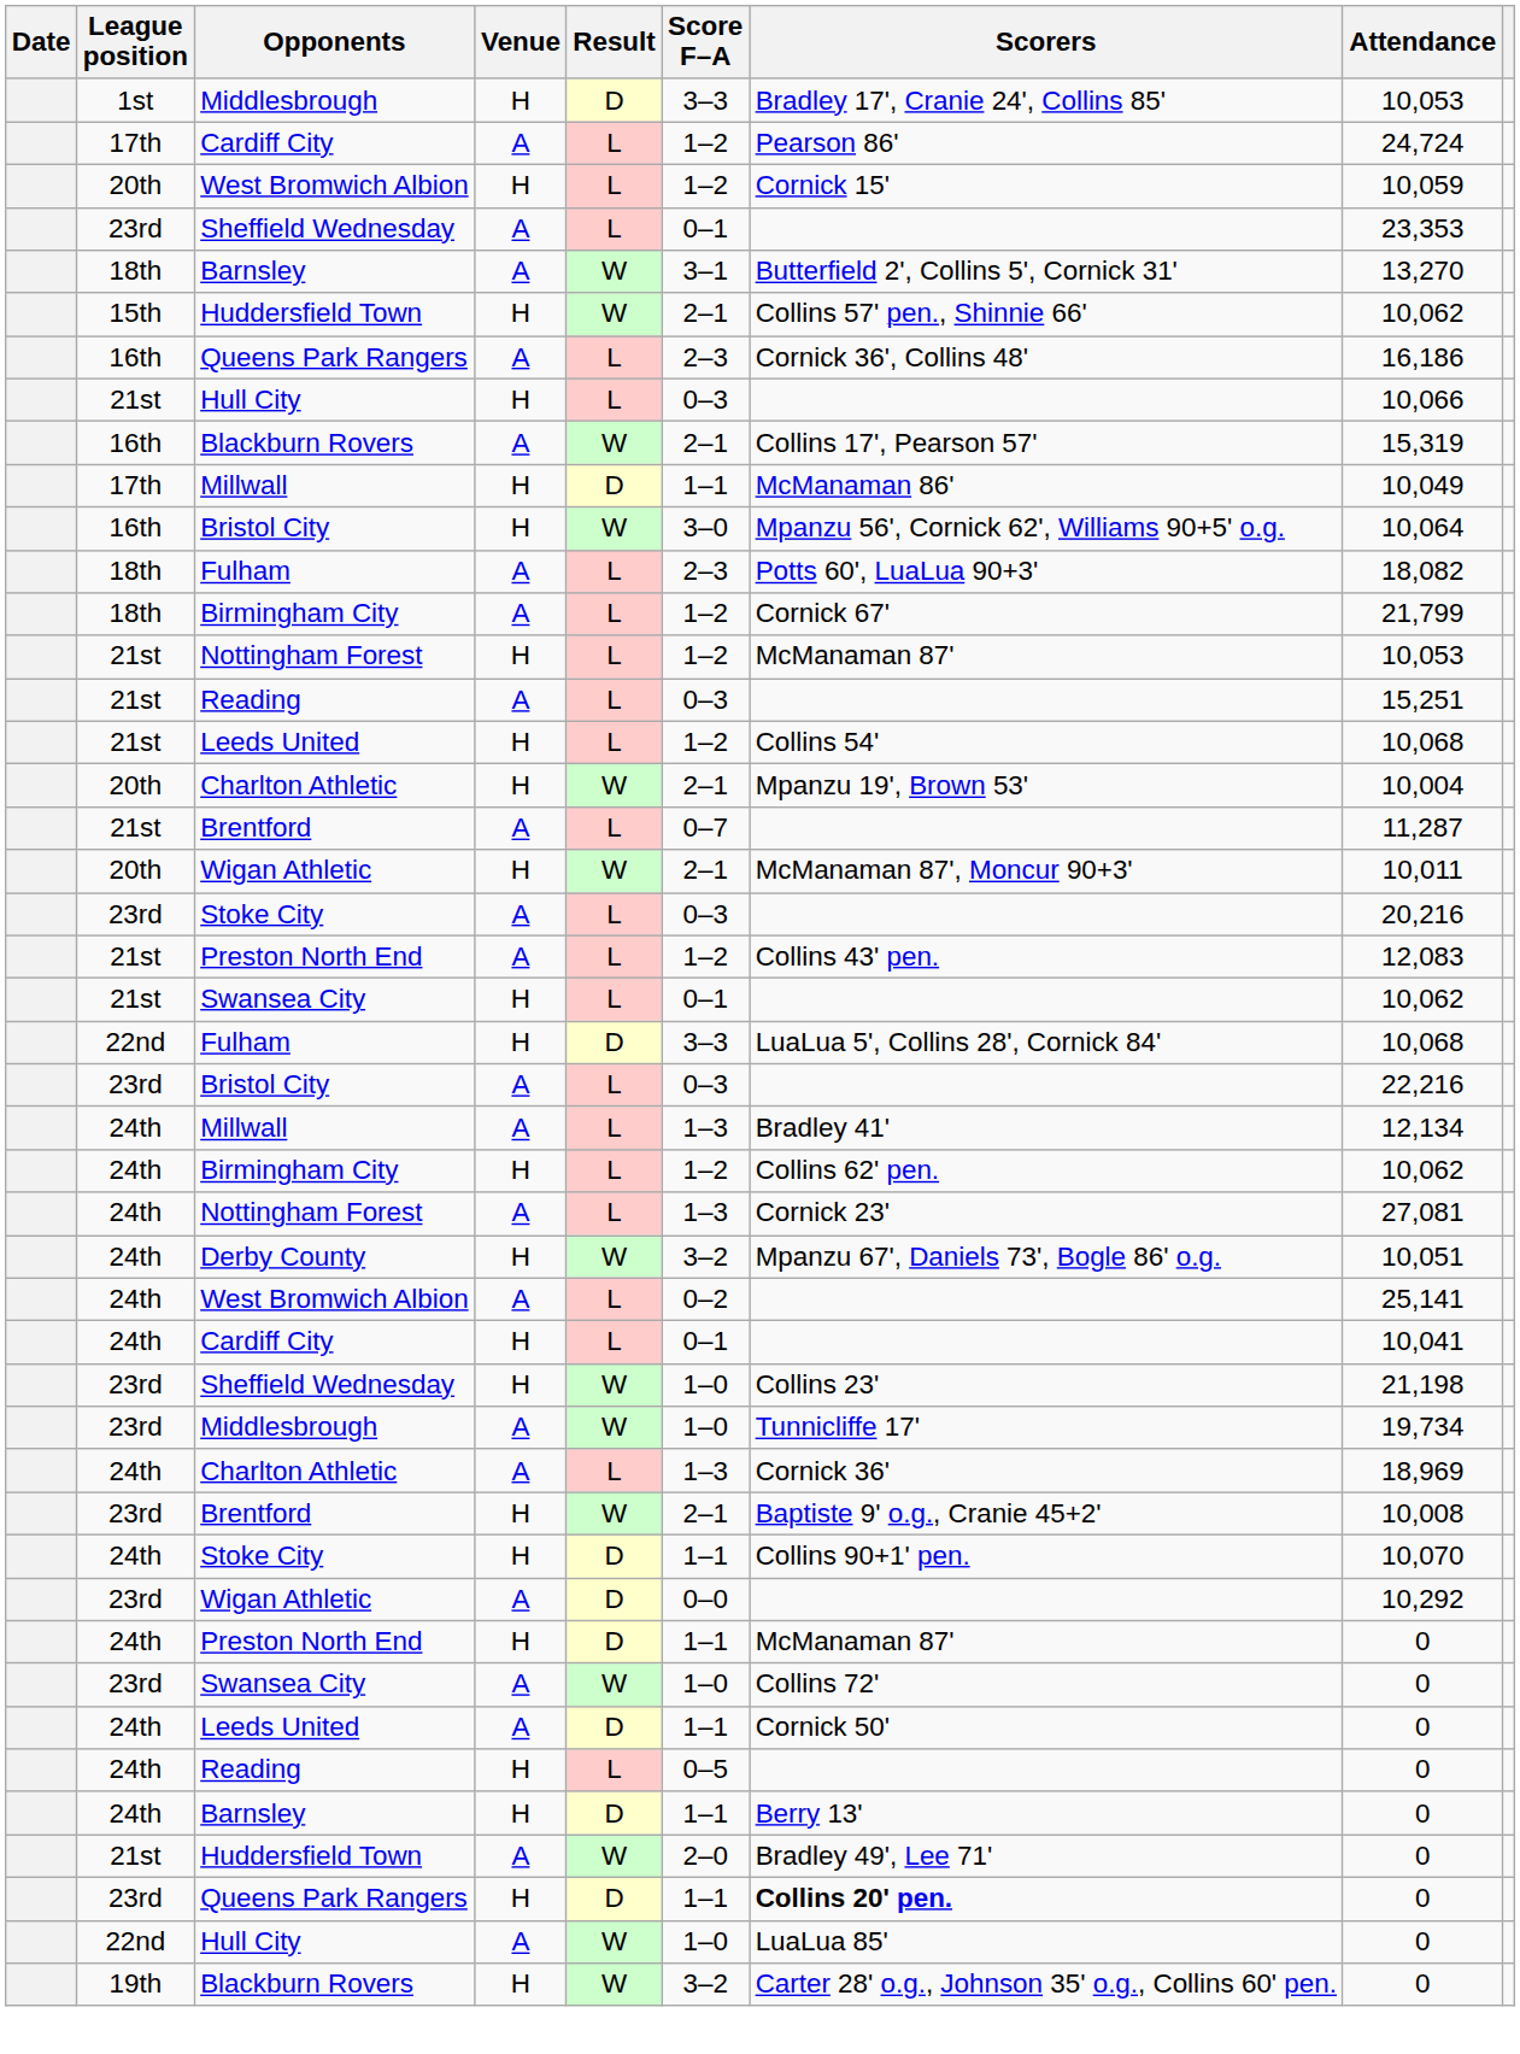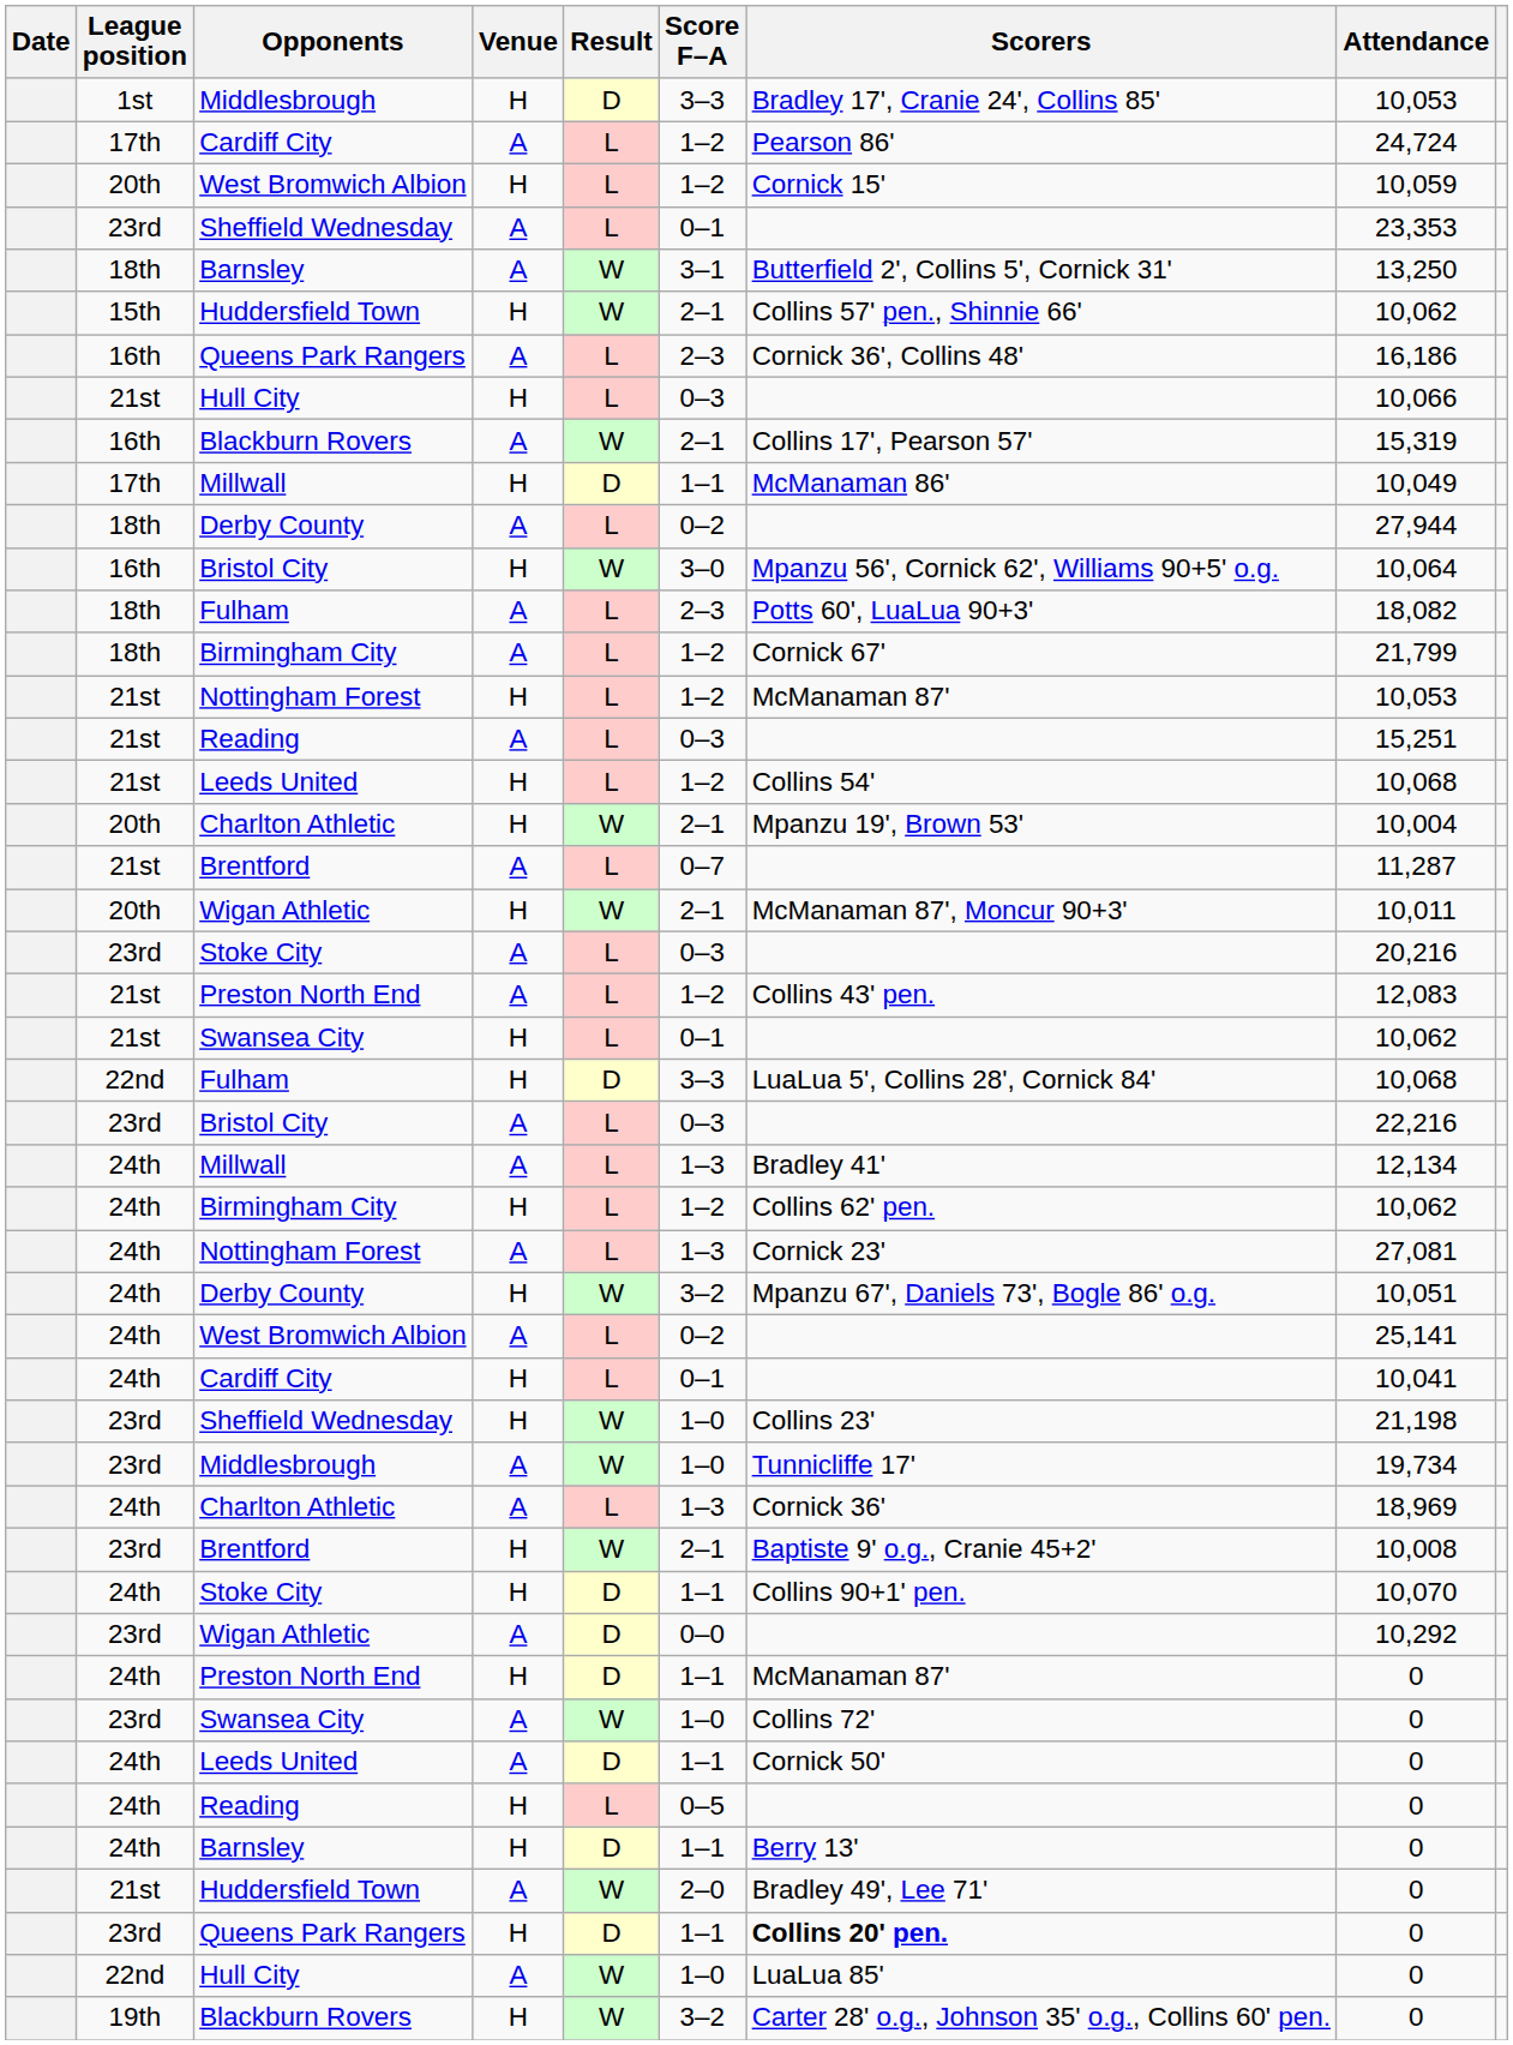 <table class="wikitable sortable plainrowheaders" style=text-align:center>
 <tr>
 <th scope=col>Date</th>
 <th scope=col>League<br>position</th>
 <th scope=col>Opponents</th>
 <th scope=col>Venue</th>
 <th scope=col>Result</th>
 <th scope=col>Score<br>F–A</th>
 <th scope=col class=unsortable>Scorers</th>
 <th scope=col>Attendance</th>
 <th scope=col class=unsortable></th>
 </tr>
 <tr>
 <th scope=row></th>
 <td>1st</td>
 <td align=left><a href='#'>Middlesbrough</a></td>
 <td>H</td>
 <td style=background-color:#FFFFCC>D</td>
 <td>3–3</td>
 <td align=left><a href='#'>Bradley</a> 17', <a href='#'>Cranie</a> 24', <a href='#'>Collins</a> 85'</td>
 <td>10,053</td>
 <td></td>
 </tr>
 <tr>
 <th scope=row></th>
 <td>17th</td>
 <td align=left><a href='#'>Cardiff City</a></td>
 <td><a href='#'>A</a></td>
 <td style=background-color:#FFCCCC>L</td>
 <td>1–2</td>
 <td align=left><a href='#'>Pearson</a> 86'</td>
 <td>24,724</td>
 <td></td>
 </tr>
 <tr>
 <th scope=row></th>
 <td>20th</td>
 <td align=left><a href='#'>West Bromwich Albion</a></td>
 <td>H</td>
 <td style=background-color:#FFCCCC>L</td>
 <td>1–2</td>
 <td align=left><a href='#'>Cornick</a> 15'</td>
 <td>10,059</td>
 <td></td>
 </tr>
 <tr>
 <th scope=row></th>
 <td>23rd</td>
 <td align=left><a href='#'>Sheffield Wednesday</a></td>
 <td><a href='#'>A</a></td>
 <td style=background-color:#FFCCCC>L</td>
 <td>0–1</td>
 <td align=left></td>
 <td>23,353</td>
 <td></td>
 </tr>
 <tr>
 <th scope=row></th>
 <td>18th</td>
 <td align=left><a href='#'>Barnsley</a></td>
 <td><a href='#'>A</a></td>
 <td style=background-color:#CCFFCC>W</td>
 <td>3–1</td>
 <td align=left><a href='#'>Butterfield</a> 2', Collins 5', Cornick 31'</td>
-<td>13,270</td>
+<td>13,250</td>
 <td></td>
 </tr>
 <tr>
 <th scope=row></th>
 <td>15th</td>
 <td align=left><a href='#'>Huddersfield Town</a></td>
 <td>H</td>
 <td style=background-color:#CCFFCC>W</td>
 <td>2–1</td>
 <td align=left>Collins 57' <a href='#'>pen.</a>, <a href='#'>Shinnie</a> 66'</td>
 <td>10,062</td>
 <td></td>
 </tr>
 <tr>
 <th scope=row></th>
 <td>16th</td>
 <td align=left><a href='#'>Queens Park Rangers</a></td>
 <td><a href='#'>A</a></td>
 <td style=background-color:#FFCCCC>L</td>
 <td>2–3</td>
 <td align=left>Cornick 36', Collins 48'</td>
 <td>16,186</td>
 <td></td>
 </tr>
 <tr>
 <th scope=row></th>
 <td>21st</td>
 <td align=left><a href='#'>Hull City</a></td>
 <td>H</td>
 <td style=background-color:#FFCCCC>L</td>
 <td>0–3</td>
 <td align=left></td>
 <td>10,066</td>
 <td></td>
 </tr>
 <tr>
 <th scope=row></th>
 <td>16th</td>
 <td align=left><a href='#'>Blackburn Rovers</a></td>
 <td><a href='#'>A</a></td>
 <td style=background-color:#CCFFCC>W</td>
 <td>2–1</td>
 <td align=left>Collins 17', Pearson 57'</td>
 <td>15,319</td>
 <td></td>
 </tr>
 <tr>
 <th scope=row></th>
 <td>17th</td>
 <td align=left><a href='#'>Millwall</a></td>
 <td>H</td>
 <td style=background-color:#FFFFCC>D</td>
 <td>1–1</td>
 <td align=left><a href='#'>McManaman</a> 86'</td>
 <td>10,049</td>
+<td></td>
+</tr>
+<tr>
+<th scope=row></th>
+<td>18th</td>
+<td align=left><a href='#'>Derby County</a></td>
+<td><a href='#'>A</a></td>
+<td style=background-color:#FFCCCC>L</td>
+<td>0–2</td>
+<td align=left></td>
+<td>27,944</td>
 <td></td>
 </tr>
 <tr>
 <th scope=row></th>
 <td>16th</td>
 <td align=left><a href='#'>Bristol City</a></td>
 <td>H</td>
 <td style=background-color:#CCFFCC>W</td>
 <td>3–0</td>
 <td align=left><a href='#'>Mpanzu</a> 56', Cornick 62', <a href='#'>Williams</a> 90+5' <a href='#'>o.g.</a></td>
 <td>10,064</td>
 <td></td>
 </tr>
 <tr>
 <th scope=row></th>
 <td>18th</td>
 <td align=left><a href='#'>Fulham</a></td>
 <td><a href='#'>A</a></td>
 <td style=background-color:#FFCCCC>L</td>
 <td>2–3</td>
 <td align=left><a href='#'>Potts</a> 60', <a href='#'>LuaLua</a> 90+3'</td>
 <td>18,082</td>
 <td></td>
 </tr>
 <tr>
 <th scope=row></th>
 <td>18th</td>
 <td align=left><a href='#'>Birmingham City</a></td>
 <td><a href='#'>A</a></td>
 <td style=background-color:#FFCCCC>L</td>
 <td>1–2</td>
 <td align=left>Cornick 67'</td>
 <td>21,799</td>
 <td></td>
 </tr>
 <tr>
 <th scope=row></th>
 <td>21st</td>
 <td align=left><a href='#'>Nottingham Forest</a></td>
 <td>H</td>
 <td style=background-color:#FFCCCC>L</td>
 <td>1–2</td>
 <td align=left>McManaman 87'</td>
 <td>10,053</td>
 <td></td>
 </tr>
 <tr>
 <th scope=row></th>
 <td>21st</td>
 <td align=left><a href='#'>Reading</a></td>
 <td><a href='#'>A</a></td>
 <td style=background-color:#FFCCCC>L</td>
 <td>0–3</td>
 <td align=left></td>
 <td>15,251</td>
 <td></td>
 </tr>
 <tr>
 <th scope=row></th>
 <td>21st</td>
 <td align=left><a href='#'>Leeds United</a></td>
 <td>H</td>
 <td style=background-color:#FFCCCC>L</td>
 <td>1–2</td>
 <td align=left>Collins 54'</td>
 <td>10,068</td>
 <td></td>
 </tr>
 <tr>
 <th scope=row></th>
 <td>20th</td>
 <td align=left><a href='#'>Charlton Athletic</a></td>
 <td>H</td>
 <td style=background-color:#CCFFCC>W</td>
 <td>2–1</td>
 <td align=left>Mpanzu 19', <a href='#'>Brown</a> 53'</td>
 <td>10,004</td>
 <td></td>
 </tr>
 <tr>
 <th scope=row></th>
 <td>21st</td>
 <td align=left><a href='#'>Brentford</a></td>
 <td><a href='#'>A</a></td>
 <td style=background-color:#FFCCCC>L</td>
 <td>0–7</td>
 <td align=left></td>
 <td>11,287</td>
 <td></td>
 </tr>
 <tr>
 <th scope=row></th>
 <td>20th</td>
 <td align=left><a href='#'>Wigan Athletic</a></td>
 <td>H</td>
 <td style=background-color:#CCFFCC>W</td>
 <td>2–1</td>
 <td align=left>McManaman 87', <a href='#'>Moncur</a> 90+3'</td>
 <td>10,011</td>
 <td></td>
 </tr>
 <tr>
 <th scope=row></th>
 <td>23rd</td>
 <td align=left><a href='#'>Stoke City</a></td>
 <td><a href='#'>A</a></td>
 <td style=background-color:#FFCCCC>L</td>
 <td>0–3</td>
 <td align=left></td>
 <td>20,216</td>
 <td></td>
 </tr>
 <tr>
 <th scope=row></th>
 <td>21st</td>
 <td align=left><a href='#'>Preston North End</a></td>
 <td><a href='#'>A</a></td>
 <td style=background-color:#FFCCCC>L</td>
 <td>1–2</td>
 <td align=left>Collins 43' <a href='#'>pen.</a></td>
 <td>12,083</td>
 <td></td>
 </tr>
 <tr>
 <th scope=row></th>
 <td>21st</td>
 <td align=left><a href='#'>Swansea City</a></td>
 <td>H</td>
 <td style=background-color:#FFCCCC>L</td>
 <td>0–1</td>
 <td align=left></td>
 <td>10,062</td>
 <td></td>
 </tr>
 <tr>
 <th scope=row></th>
 <td>22nd</td>
 <td align=left><a href='#'>Fulham</a></td>
 <td>H</td>
 <td style=background-color:#FFFFCC>D</td>
 <td>3–3</td>
 <td align=left>LuaLua 5', Collins 28', Cornick 84'</td>
 <td>10,068</td>
 <td></td>
 </tr>
 <tr>
 <th scope=row></th>
 <td>23rd</td>
 <td align=left><a href='#'>Bristol City</a></td>
 <td><a href='#'>A</a></td>
 <td style=background-color:#FFCCCC>L</td>
 <td>0–3</td>
 <td align=left></td>
 <td>22,216</td>
 <td></td>
 </tr>
 <tr>
 <th scope=row></th>
 <td>24th</td>
 <td align=left><a href='#'>Millwall</a></td>
 <td><a href='#'>A</a></td>
 <td style=background-color:#FFCCCC>L</td>
 <td>1–3</td>
 <td align=left>Bradley 41'</td>
 <td>12,134</td>
 <td></td>
 </tr>
 <tr>
 <th scope=row></th>
 <td>24th</td>
 <td align=left><a href='#'>Birmingham City</a></td>
 <td>H</td>
 <td style=background-color:#FFCCCC>L</td>
 <td>1–2</td>
 <td align=left>Collins 62' <a href='#'>pen.</a></td>
 <td>10,062</td>
 <td></td>
 </tr>
 <tr>
 <th scope=row></th>
 <td>24th</td>
 <td align=left><a href='#'>Nottingham Forest</a></td>
 <td><a href='#'>A</a></td>
 <td style=background-color:#FFCCCC>L</td>
 <td>1–3</td>
 <td align=left>Cornick 23'</td>
 <td>27,081</td>
 <td></td>
 </tr>
 <tr>
 <th scope=row></th>
 <td>24th</td>
 <td align=left><a href='#'>Derby County</a></td>
 <td>H</td>
 <td style=background-color:#CCFFCC>W</td>
 <td>3–2</td>
 <td align=left>Mpanzu 67', <a href='#'>Daniels</a> 73', <a href='#'>Bogle</a> 86' <a href='#'>o.g.</a></td>
 <td>10,051</td>
 <td></td>
 </tr>
 <tr>
 <th scope=row></th>
 <td>24th</td>
 <td align=left><a href='#'>West Bromwich Albion</a></td>
 <td><a href='#'>A</a></td>
 <td style=background-color:#FFCCCC>L</td>
 <td>0–2</td>
 <td align=left></td>
 <td>25,141</td>
 <td></td>
 </tr>
 <tr>
 <th scope=row></th>
 <td>24th</td>
 <td align=left><a href='#'>Cardiff City</a></td>
 <td>H</td>
 <td style=background-color:#FFCCCC>L</td>
 <td>0–1</td>
 <td align=left></td>
 <td>10,041</td>
 <td></td>
 </tr>
 <tr>
 <th scope=row></th>
 <td>23rd</td>
 <td align=left><a href='#'>Sheffield Wednesday</a></td>
 <td>H</td>
 <td style=background-color:#CCFFCC>W</td>
 <td>1–0</td>
 <td align=left>Collins 23'</td>
 <td>21,198</td>
 <td></td>
 </tr>
 <tr>
 <th scope=row></th>
 <td>23rd</td>
 <td align=left><a href='#'>Middlesbrough</a></td>
 <td><a href='#'>A</a></td>
 <td style=background-color:#CCFFCC>W</td>
 <td>1–0</td>
 <td align=left><a href='#'>Tunnicliffe</a> 17'</td>
 <td>19,734</td>
 <td></td>
 </tr>
 <tr>
 <th scope=row></th>
 <td>24th</td>
 <td align=left><a href='#'>Charlton Athletic</a></td>
 <td><a href='#'>A</a></td>
 <td style=background-color:#FFCCCC>L</td>
 <td>1–3</td>
 <td align=left>Cornick 36'</td>
 <td>18,969</td>
 <td></td>
 </tr>
 <tr>
 <th scope=row></th>
 <td>23rd</td>
 <td align=left><a href='#'>Brentford</a></td>
 <td>H</td>
 <td style=background-color:#CCFFCC>W</td>
 <td>2–1</td>
 <td align=left><a href='#'>Baptiste</a> 9' <a href='#'>o.g.</a>, Cranie 45+2'</td>
 <td>10,008</td>
 <td></td>
 </tr>
 <tr>
 <th scope=row></th>
 <td>24th</td>
 <td align=left><a href='#'>Stoke City</a></td>
 <td>H</td>
 <td style=background-color:#FFFFCC>D</td>
 <td>1–1</td>
 <td align=left>Collins 90+1' <a href='#'>pen.</a></td>
 <td>10,070</td>
 <td></td>
 </tr>
 <tr>
 <th scope=row></th>
 <td>23rd</td>
 <td align=left><a href='#'>Wigan Athletic</a></td>
 <td><a href='#'>A</a></td>
 <td style=background-color:#FFFFCC>D</td>
 <td>0–0</td>
 <td align=left></td>
 <td>10,292</td>
 <td></td>
 </tr>
 <tr>
 <th scope=row></th>
 <td>24th</td>
 <td align=left><a href='#'>Preston North End</a></td>
 <td>H</td>
 <td style=background-color:#FFFFCC>D</td>
 <td>1–1</td>
 <td align=left>McManaman 87'</td>
 <td>0</td>
 <td></td>
 </tr>
 <tr>
 <th scope=row></th>
 <td>23rd</td>
 <td align=left><a href='#'>Swansea City</a></td>
 <td><a href='#'>A</a></td>
 <td style=background-color:#CCFFCC>W</td>
 <td>1–0</td>
 <td align=left>Collins 72'</td>
 <td>0</td>
 <td></td>
 </tr>
 <tr>
 <th scope=row></th>
 <td>24th</td>
 <td align=left><a href='#'>Leeds United</a></td>
 <td><a href='#'>A</a></td>
 <td style=background-color:#FFFFCC>D</td>
 <td>1–1</td>
 <td align=left>Cornick 50'</td>
 <td>0</td>
 <td></td>
 </tr>
 <tr>
 <th scope=row></th>
 <td>24th</td>
 <td align=left><a href='#'>Reading</a></td>
 <td>H</td>
 <td style=background-color:#FFCCCC>L</td>
 <td>0–5</td>
 <td align=left></td>
 <td>0</td>
 <td></td>
 </tr>
 <tr>
 <th scope=row></th>
 <td>24th</td>
 <td align=left><a href='#'>Barnsley</a></td>
 <td>H</td>
 <td style=background-color:#FFFFCC>D</td>
 <td>1–1</td>
 <td align=left><a href='#'>Berry</a> 13'</td>
 <td>0</td>
 <td></td>
 </tr>
 <tr>
 <th scope=row></th>
 <td>21st</td>
 <td align=left><a href='#'>Huddersfield Town</a></td>
 <td><a href='#'>A</a></td>
 <td style=background-color:#CCFFCC>W</td>
 <td>2–0</td>
 <td align=left>Bradley 49', <a href='#'>Lee</a> 71'</td>
 <td>0</td>
 <td></td>
 </tr>
 <tr>
 <th scope=row></th>
 <td>23rd</td>
 <td align=left><a href='#'>Queens Park Rangers</a></td>
 <td>H</td>
 <td style=background-color:#FFFFCC>D</td>
 <td>1–1</td>
 <td align=left><strong>Collins 20' <a href='#'>pen.</a></strong></td>
 <td>0</td>
 <td></td>
 </tr>
 <tr>
 <th scope=row></th>
 <td>22nd</td>
 <td align=left><a href='#'>Hull City</a></td>
 <td><a href='#'>A</a></td>
 <td style=background-color:#CCFFCC>W</td>
 <td>1–0</td>
 <td align=left>LuaLua 85'</td>
 <td>0</td>
 <td></td>
 </tr>
 <tr>
 <th scope=row></th>
 <td>19th</td>
 <td align=left><a href='#'>Blackburn Rovers</a></td>
 <td>H</td>
 <td style=background-color:#CCFFCC>W</td>
 <td>3–2</td>
 <td align=left><a href='#'>Carter</a> 28' <a href='#'>o.g.</a>, <a href='#'>Johnson</a> 35' <a href='#'>o.g.</a>, Collins 60' <a href='#'>pen.</a></td>
 <td>0</td>
 <td></td>
 </tr>
 </table>
